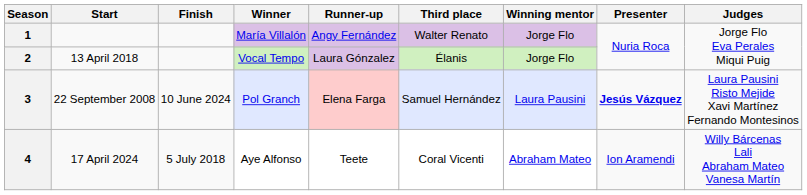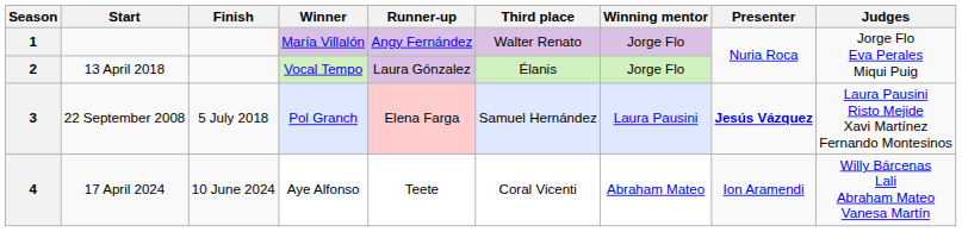 <table class="wikitable" style="text-align:center; font-size:85%; line-height:16px; width=100%">
 <tr>
 <th>Season</th>
 <th>Start</th>
 <th>Finish</th>
 <th>Winner</th>
 <th>Runner-up</th>
 <th>Third place</th>
 <th>Winning mentor</th>
 <th>Presenter</th>
 <th>Judges</th>
 </tr>
 <tr>
 <th>1</th>
 <td></td>
 <td></td>
 <td style="background:#DBC0E6"><a href='#'>María Villalón</a></td>
 <td style="background:#DBC0E6"><a href='#'>Angy Fernández</a></td>
 <td style="background:#DBC0E6">Walter Renato</td>
 <td style="background:#DBC0E6">Jorge Flo</td>
 <td rowspan="2"><a href='#'>Nuria Roca</a></td>
 <td rowspan="2">Jorge Flo<br><a href='#'>Eva Perales</a><br>Miqui Puig</td>
 </tr>
 <tr>
 <th>2</th>
 <td>13 April 2018</td>
 <td></td>
 <td style="background:#d0f0c0"><a href='#'>Vocal Tempo</a></td>
 <td style="background:#DBC0E6">Laura Gónzalez</td>
 <td style="background:#d0f0c0">Élanis</td>
 <td style="background:#d0f0c0">Jorge Flo</td>
 </tr>
 <tr>
 <th>3</th>
 <td>22 September 2008</td>
-<td>10 June 2024</td>
+<td>5 July 2018</td>
 <td style="background:#E0E8FF"><a href='#'>Pol Granch</a></td>
 <td style="background:#FECCCC">Elena Farga</td>
 <td style="background:#E0E8FF">Samuel Hernández</td>
 <td style="background:#E0E8FF"><a href='#'>Laura Pausini</a></td>
 <td><strong><a href='#'>Jesús Vázquez</a></strong></td>
 <td><a href='#'>Laura Pausini</a><br><a href='#'>Risto Mejide</a><br>Xavi Martínez<br>Fernando Montesinos</td>
 </tr>
 <tr>
 <th>4</th>
 <td>17 April 2024</td>
-<td>5 July 2018</td>
+<td>10 June 2024</td>
 <td style="background:white">Aye Alfonso</td>
 <td style="background:white">Teete</td>
 <td style="background:white">Coral Vicenti</td>
 <td style="background:white"><a href='#'>Abraham Mateo</a></td>
 <td><a href='#'>Ion Aramendi</a></td>
 <td><a href='#'>Willy Bárcenas</a><br><a href='#'>Lali</a><br><a href='#'>Abraham Mateo</a><br><a href='#'>Vanesa Martín</a></td>
 </tr>
 </table>
